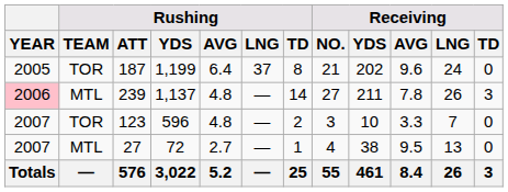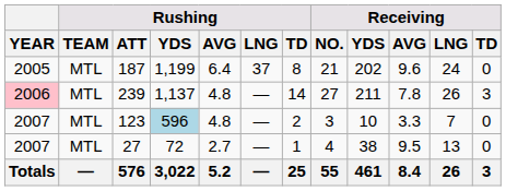 <table class=wikitable style="text-align:center">
 <tr>
 <th></th>
 <th colspan="6" style="background:#e7e3e7;">Rushing</th>
 <th colspan="5" style="background:#e7e3e7;">Receiving</th>
 </tr>
 <tr>
 <th>YEAR</th>
 <th>TEAM</th>
 <th>ATT</th>
 <th>YDS</th>
 <th>AVG</th>
 <th>LNG</th>
 <th>TD</th>
 <th>NO.</th>
 <th>YDS</th>
 <th>AVG</th>
 <th>LNG</th>
 <th>TD</th>
 </tr>
 <tr>
 <td>2005</td>
-<td>TOR</td>
+<td>MTL</td>
 <td>187</td>
 <td>1,199</td>
 <td>6.4</td>
 <td>37</td>
 <td>8</td>
 <td>21</td>
 <td>202</td>
 <td>9.6</td>
 <td>24</td>
 <td>0</td>
 </tr>
 <tr>
 <td style="background: pink;">2006</td>
 <td>MTL</td>
 <td>239</td>
 <td>1,137</td>
 <td>4.8</td>
 <td>—</td>
 <td>14</td>
 <td>27</td>
 <td>211</td>
 <td>7.8</td>
 <td>26</td>
 <td>3</td>
 </tr>
 <tr>
 <td>2007</td>
-<td>TOR</td>
+<td>MTL</td>
 <td>123</td>
-<td>596</td>
+<td style="background: lightblue;">596</td>
 <td>4.8</td>
 <td>—</td>
 <td>2</td>
 <td>3</td>
 <td>10</td>
 <td>3.3</td>
 <td>7</td>
 <td>0</td>
 </tr>
 <tr>
 <td>2007</td>
 <td>MTL</td>
 <td>27</td>
 <td>72</td>
 <td>2.7</td>
 <td>—</td>
 <td>1</td>
 <td>4</td>
 <td>38</td>
 <td>9.5</td>
 <td>13</td>
 <td>0</td>
 </tr>
 <tr>
 <th>Totals</th>
 <th>—</th>
 <th>576</th>
 <th>3,022</th>
 <th>5.2</th>
 <th>—</th>
 <th>25</th>
 <th>55</th>
 <th>461</th>
 <th>8.4</th>
 <th>26</th>
 <th>3</th>
 </tr>
 </table>
